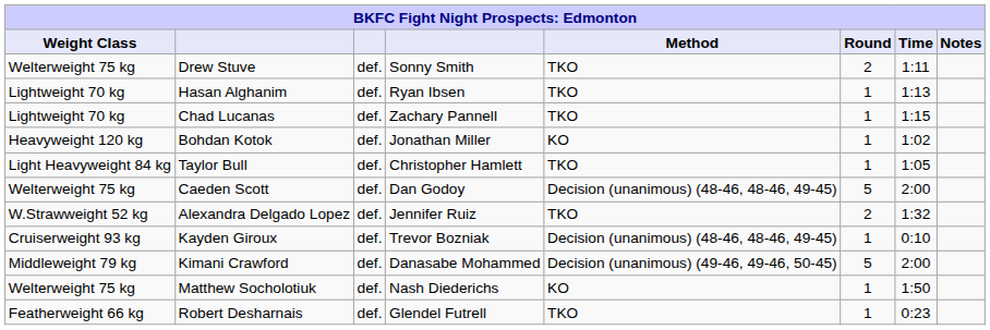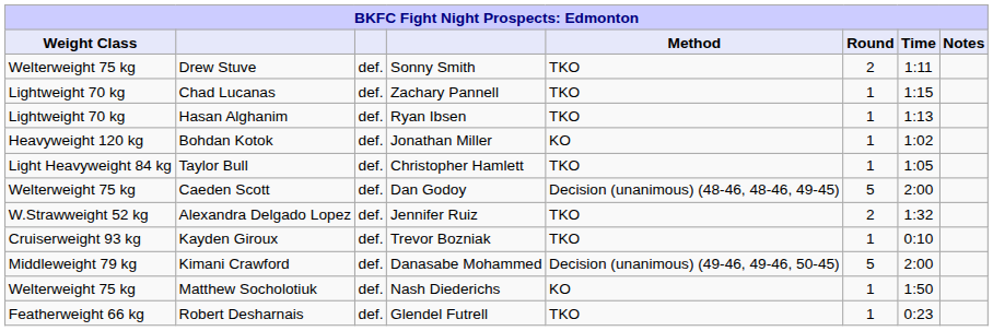 <table class="wikitable" style="font-size: 80%;">
 <tr>
 <th colspan="8" style="background-color: #ccf; color: #000080; text-align: center;"><strong>BKFC Fight Night Prospects: Edmonton</strong></th>
 </tr>
 <tr>
 <th colspan="1" style="background-color: #E6E8FA; color: #000000; text-align: center;">Weight Class</th>
 <th colspan="1" style="background-color: #E6E8FA; color: #000000; text-align: center;"></th>
 <th colspan="1" style="background-color: #E6E8FA; color: #000000; text-align: center;"></th>
 <th colspan="1" style="background-color: #E6E8FA; color: #000000; text-align: center;"></th>
 <th colspan="1" style="background-color: #E6E8FA; color: #000000; text-align: center;">Method</th>
 <th colspan="1" style="background-color: #E6E8FA; color: #000000; text-align: center;">Round</th>
 <th colspan="1" style="background-color: #E6E8FA; color: #000000; text-align: center;">Time</th>
 <th colspan="1" style="background-color: #E6E8FA; color: #000000; text-align: center;">Notes</th>
 </tr>
 <tr>
 <td>Welterweight 75 kg</td>
 <td> Drew Stuve</td>
 <td align="center">def.</td>
 <td> Sonny Smith</td>
 <td>TKO</td>
 <td align="center">2</td>
 <td align="center">1:11</td>
 <td></td>
 </tr>
 <tr>
 <td>Lightweight 70 kg</td>
+<td> Chad Lucanas</td>
+<td>def.</td>
+<td> Zachary Pannell</td>
+<td>TKO</td>
+<td align="center">1</td>
+<td align="center">1:15</td>
+<td></td>
+</tr>
+<tr>
+<td>Lightweight 70 kg</td>
 <td> Hasan Alghanim</td>
 <td>def.</td>
 <td> Ryan Ibsen</td>
 <td>TKO</td>
 <td align="center">1</td>
 <td align="center">1:13</td>
-<td></td>
-</tr>
-<tr>
-<td>Lightweight 70 kg</td>
-<td> Chad Lucanas</td>
-<td>def.</td>
-<td> Zachary Pannell</td>
-<td>TKO</td>
-<td align="center">1</td>
-<td align="center">1:15</td>
 <td></td>
 </tr>
 <tr>
 <td>Heavyweight 120 kg</td>
 <td> Bohdan Kotok</td>
 <td>def.</td>
 <td> Jonathan Miller</td>
 <td>KO</td>
 <td align="center">1</td>
 <td align="center">1:02</td>
 <td></td>
 </tr>
 <tr>
 <td>Light Heavyweight 84 kg</td>
 <td> Taylor Bull</td>
 <td>def.</td>
 <td> Christopher Hamlett</td>
 <td>TKO</td>
 <td align="center">1</td>
 <td align="center">1:05</td>
 <td></td>
 </tr>
 <tr>
 <td>Welterweight 75 kg</td>
 <td> Caeden Scott</td>
 <td>def.</td>
 <td> Dan Godoy</td>
 <td>Decision (unanimous) (48-46, 48-46, 49-45)</td>
 <td align="center">5</td>
 <td align="center">2:00</td>
 <td></td>
 </tr>
 <tr>
 <td>W.Strawweight 52 kg</td>
 <td> Alexandra Delgado Lopez</td>
 <td>def.</td>
 <td> Jennifer Ruiz</td>
 <td>TKO</td>
 <td align="center">2</td>
 <td align="center">1:32</td>
 <td></td>
 </tr>
 <tr>
 <td>Cruiserweight 93 kg</td>
 <td> Kayden Giroux</td>
 <td>def.</td>
 <td> Trevor Bozniak</td>
-<td>Decision (unanimous) (48-46, 48-46, 49-45)</td>
+<td>TKO</td>
 <td align="center">1</td>
 <td align="center">0:10</td>
 <td></td>
 </tr>
 <tr>
 <td>Middleweight 79 kg</td>
 <td> Kimani Crawford</td>
 <td>def.</td>
 <td> Danasabe Mohammed</td>
 <td>Decision (unanimous) (49-46, 49-46, 50-45)</td>
 <td align="center">5</td>
 <td align="center">2:00</td>
 <td></td>
 </tr>
 <tr>
 <td>Welterweight 75 kg</td>
 <td> Matthew Socholotiuk</td>
 <td>def.</td>
 <td> Nash Diederichs</td>
 <td>KO</td>
 <td align="center">1</td>
 <td align="center">1:50</td>
 <td></td>
 </tr>
 <tr>
 <td>Featherweight 66 kg</td>
 <td> Robert Desharnais</td>
 <td>def.</td>
 <td> Glendel Futrell</td>
 <td>TKO</td>
 <td align="center">1</td>
 <td align="center">0:23</td>
 <td></td>
 </tr>
 </table>
